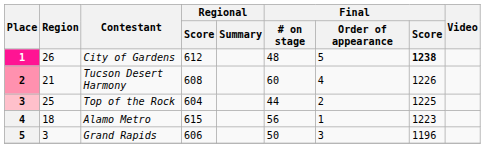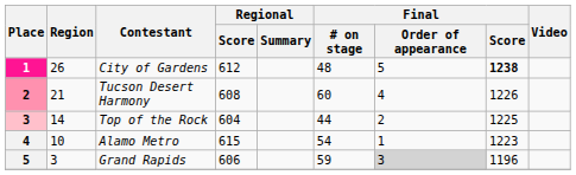 <table class="wikitable sortable">
 <tr>
 <th scope="col" rowspan="2">Place</th>
 <th scope="col" rowspan="2">Region</th>
 <th scope="col" rowspan="2">Contestant</th>
 <th scope="col" colspan="2">Regional</th>
 <th colspan="3">Final</th>
 <th scope= "col" rowspan="2" class="unsortable">Video<br></th>
 </tr>
 <tr>
 <th scope="col">Score</th>
 <th scope="col" class="unsortable">Summary</th>
 <th># on stage</th>
 <th scope="col">Order of appearance</th>
 <th scope="col">Score</th>
 </tr>
 <tr>
 <th scope="row" style="background: #FF1493; color:#fff;">1</th>
 <td>26</td>
 <td><em>City of Gardens</em></td>
 <td>612</td>
 <td></td>
 <td>48</td>
 <td>5</td>
 <td><strong>1238</strong></td>
 <td></td>
 </tr>
 <tr>
 <th scope="row" style="background: #FF91AF;">2</th>
 <td>21</td>
 <td><em>Tucson Desert Harmony</em></td>
 <td>608</td>
 <td></td>
 <td>60</td>
 <td>4</td>
 <td>1226</td>
 <td></td>
 </tr>
 <tr>
 <th scope="row" style="background: pink;">3</th>
-<td>25</td>
+<td>14</td>
 <td><em>Top of the Rock</em></td>
 <td>604</td>
 <td></td>
 <td>44</td>
 <td>2</td>
 <td>1225</td>
 <td></td>
 </tr>
 <tr>
 <th>4</th>
-<td>18</td>
+<td>10</td>
 <td><em>Alamo Metro</em></td>
 <td>615</td>
 <td></td>
-<td>56</td>
+<td>54</td>
 <td>1</td>
 <td>1223</td>
 <td></td>
 </tr>
 <tr>
 <th>5</th>
 <td>3</td>
 <td><em>Grand Rapids</em></td>
 <td>606</td>
 <td></td>
-<td>50</td>
-<td>3</td>
+<td>59</td>
+<td style="background: lightgrey;">3</td>
 <td>1196</td>
 <td></td>
 </tr>
 <tr>
 </tr>
 </table>
